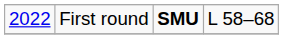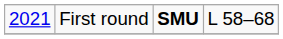 <table class="wikitable" style="text-align:center">
 <tr>
 </tr>
 <tr>
-<td><a href='#'>2022</a></td>
+<td><a href='#'>2021</a></td>
 <td>First round</td>
 <td><strong>SMU</strong></td>
 <td>L 58–68</td>
 </tr>
 <tr>
 </tr>
 </table>
